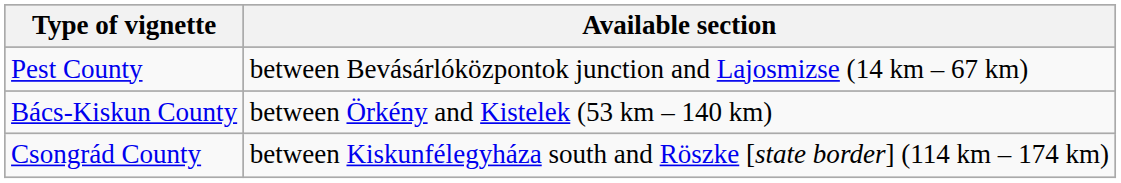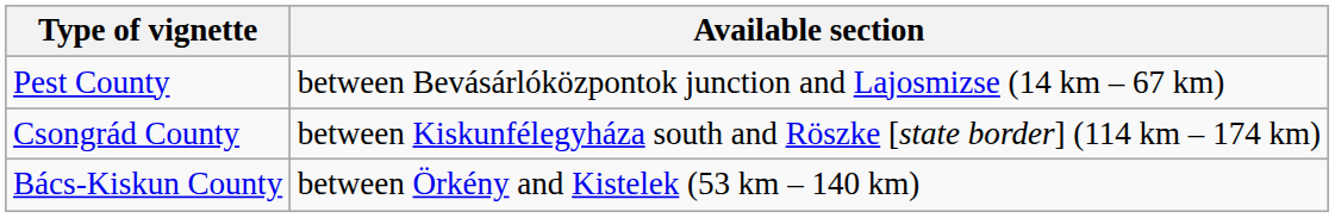 <table class="wikitable">
 <tr>
 <th>Type of vignette</th>
 <th>Available section</th>
 </tr>
 <tr>
 <td><a href='#'>Pest County</a></td>
 <td>between Bevásárlóközpontok junction and <a href='#'>Lajosmizse</a> (14 km – 67 km)</td>
 </tr>
 <tr>
+<td><a href='#'>Csongrád County</a></td>
+<td>between <a href='#'>Kiskunfélegyháza</a> south and <a href='#'>Röszke</a> [<em>state border</em>] (114 km – 174 km)</td>
+</tr>
+<tr>
 <td><a href='#'>Bács-Kiskun County</a></td>
 <td>between <a href='#'>Örkény</a> and <a href='#'>Kistelek</a> (53 km – 140 km)</td>
 </tr>
-<tr>
-<td><a href='#'>Csongrád County</a></td>
-<td>between <a href='#'>Kiskunfélegyháza</a> south and <a href='#'>Röszke</a> [<em>state border</em>] (114 km – 174 km)</td>
-</tr>
 </table>
